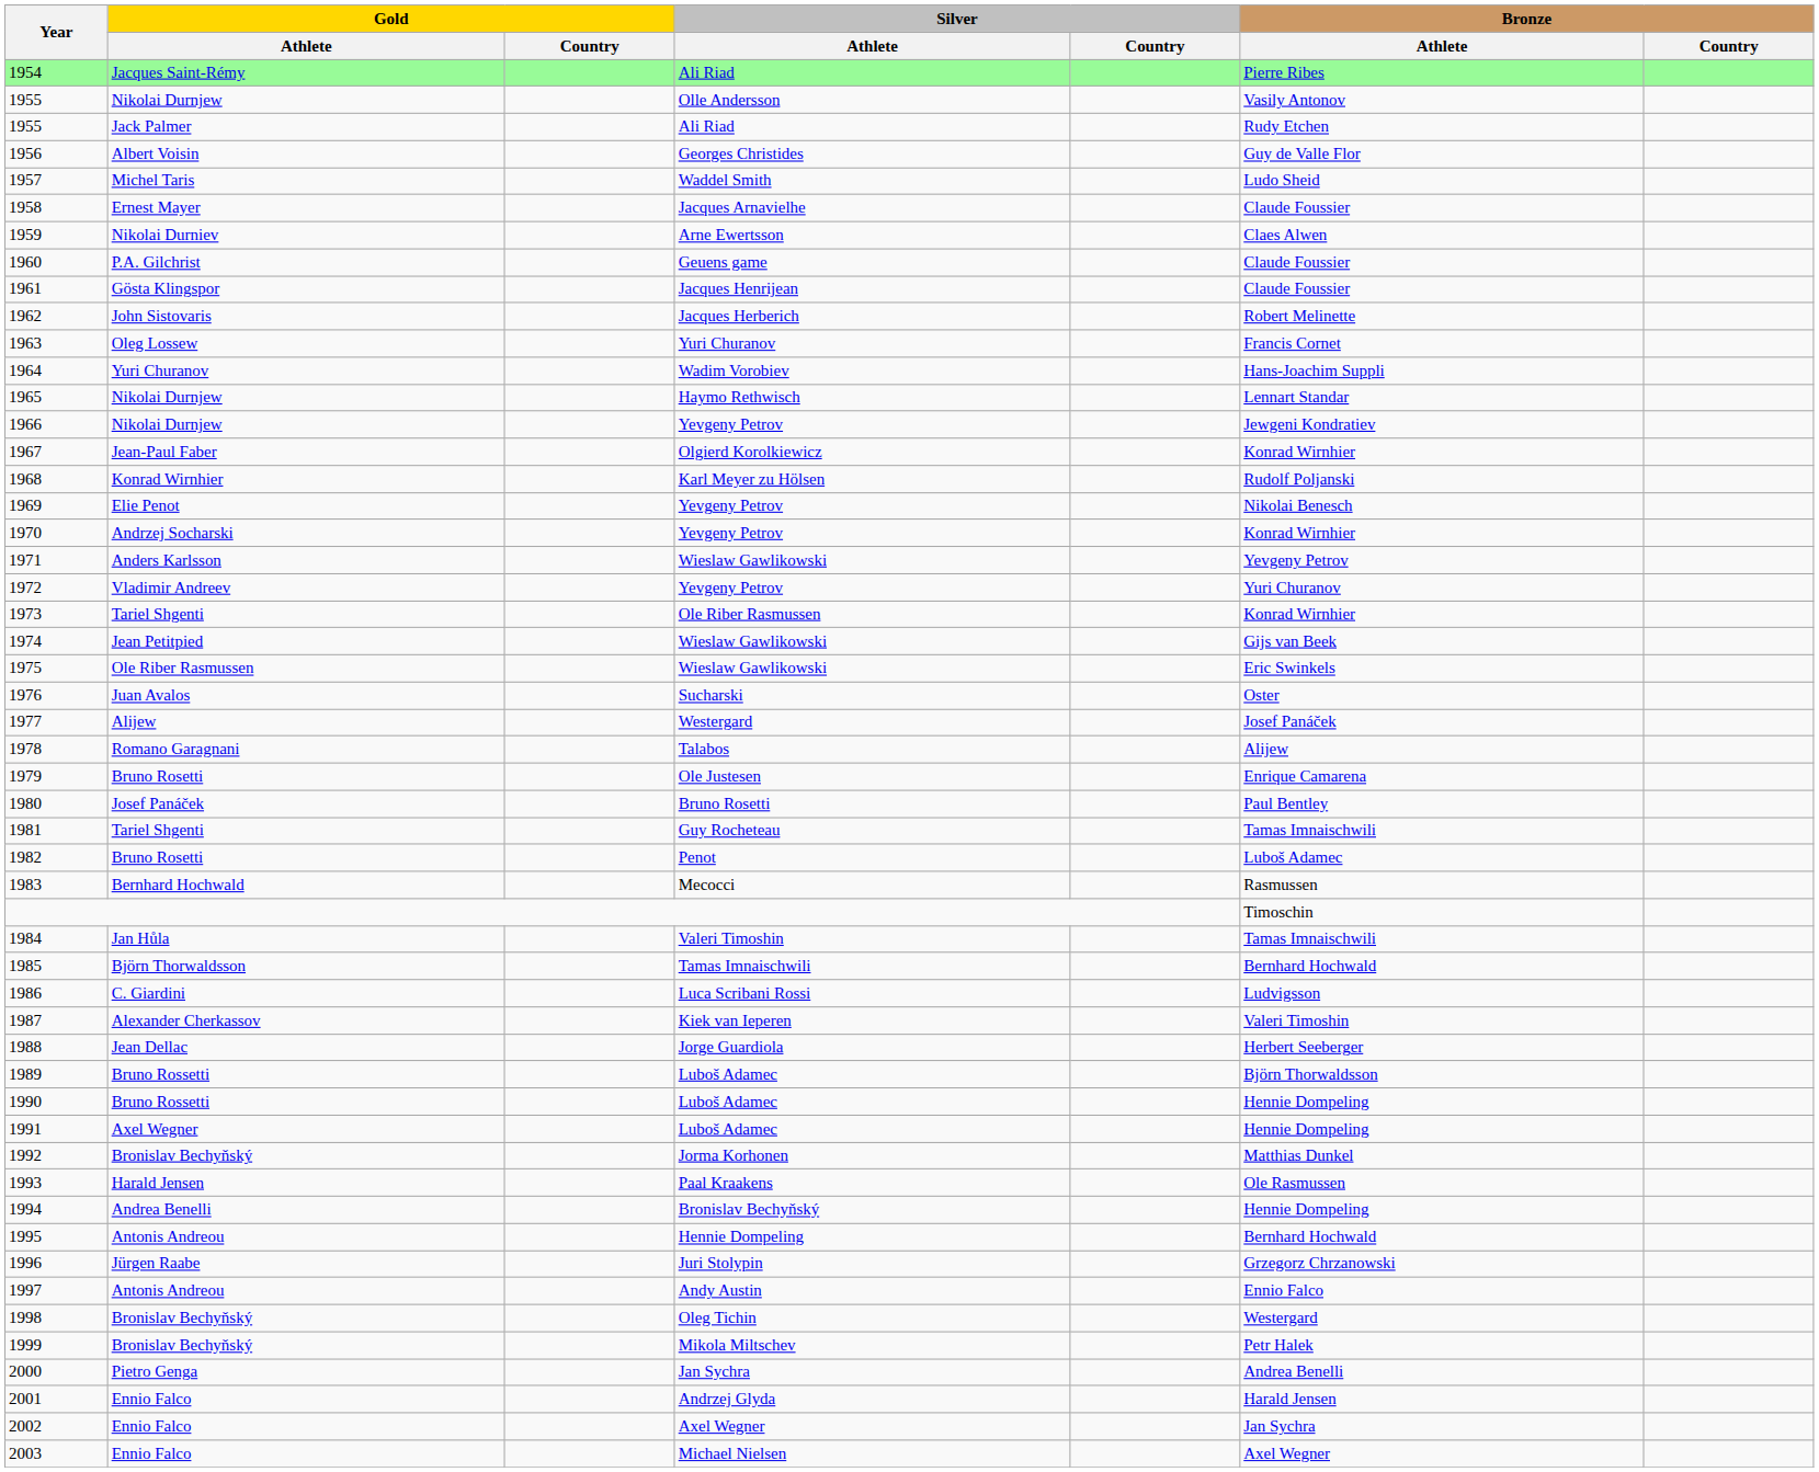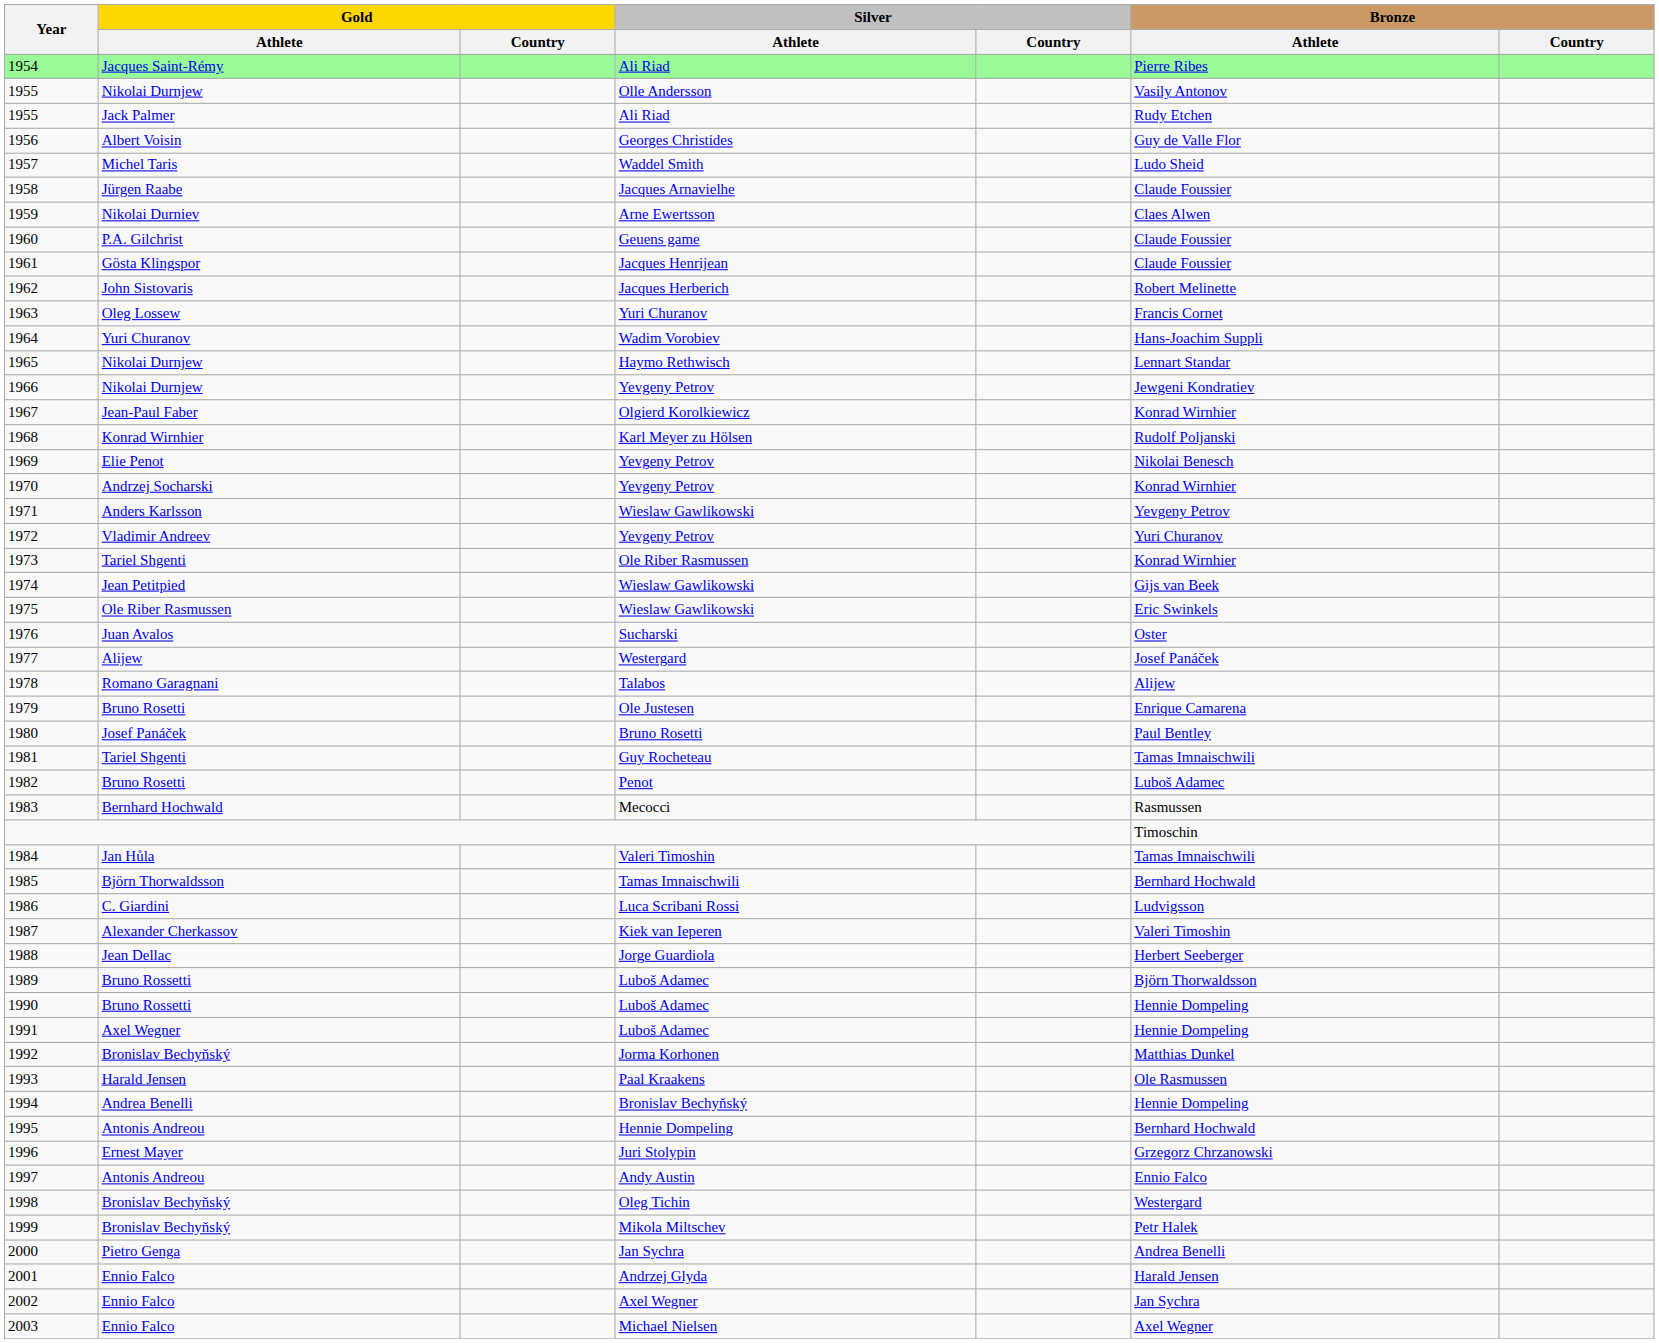 <table class="wikitable" width=80% style="font-size:90%; text-align:left;">
 <tr align=center>
 <th rowspan=2>Year</th>
 <td colspan=2 bgcolor=gold><strong>Gold</strong></td>
 <td colspan=2 bgcolor=silver><strong>Silver</strong></td>
 <td colspan=2 bgcolor=cc9966><strong>Bronze</strong></td>
 </tr>
 <tr>
 <th>Athlete</th>
 <th>Country</th>
 <th>Athlete</th>
 <th>Country</th>
 <th>Athlete</th>
 <th>Country</th>
 </tr>
 <tr bgcolor=palegreen>
 <td>1954</td>
 <td><a href='#'>Jacques Saint-Rémy</a></td>
 <td></td>
 <td><a href='#'>Ali Riad</a></td>
 <td></td>
 <td><a href='#'>Pierre Ribes</a></td>
 <td></td>
 </tr>
 <tr>
 <td>1955</td>
 <td><a href='#'>Nikolai Durnjew</a></td>
 <td></td>
 <td><a href='#'>Olle Andersson</a></td>
 <td></td>
 <td><a href='#'>Vasily Antonov</a></td>
 <td></td>
 </tr>
 <tr>
 <td>1955</td>
 <td><a href='#'>Jack Palmer</a></td>
 <td></td>
 <td><a href='#'>Ali Riad</a></td>
 <td></td>
 <td><a href='#'>Rudy Etchen</a></td>
 <td></td>
 </tr>
 <tr>
 <td>1956</td>
 <td><a href='#'>Albert Voisin</a></td>
 <td></td>
 <td><a href='#'>Georges Christides</a></td>
 <td></td>
 <td><a href='#'>Guy de Valle Flor</a></td>
 <td></td>
 </tr>
 <tr>
 <td>1957</td>
 <td><a href='#'>Michel Taris</a></td>
 <td></td>
 <td><a href='#'>Waddel Smith</a></td>
 <td></td>
 <td><a href='#'>Ludo Sheid</a></td>
 <td></td>
 </tr>
 <tr>
 <td>1958</td>
-<td><a href='#'>Ernest Mayer</a></td>
+<td><a href='#'>Jürgen Raabe</a></td>
 <td></td>
 <td><a href='#'>Jacques Arnavielhe</a></td>
 <td></td>
 <td><a href='#'>Claude Foussier</a></td>
 <td></td>
 </tr>
 <tr>
 <td>1959</td>
 <td><a href='#'>Nikolai Durniev</a></td>
 <td></td>
 <td><a href='#'>Arne Ewertsson</a></td>
 <td></td>
 <td><a href='#'>Claes Alwen</a></td>
 <td></td>
 </tr>
 <tr>
 <td>1960</td>
 <td><a href='#'>P.A. Gilchrist</a></td>
 <td></td>
 <td><a href='#'>Geuens game</a></td>
 <td></td>
 <td><a href='#'>Claude Foussier</a></td>
 <td></td>
 </tr>
 <tr>
 <td>1961</td>
 <td><a href='#'>Gösta Klingspor</a></td>
 <td></td>
 <td><a href='#'>Jacques Henrijean</a></td>
 <td></td>
 <td><a href='#'>Claude Foussier</a></td>
 <td></td>
 </tr>
 <tr>
 <td>1962</td>
 <td><a href='#'>John Sistovaris</a></td>
 <td></td>
 <td><a href='#'>Jacques Herberich</a></td>
 <td></td>
 <td><a href='#'>Robert Melinette</a></td>
 <td></td>
 </tr>
 <tr>
 <td>1963</td>
 <td><a href='#'>Oleg Lossew</a></td>
 <td></td>
 <td><a href='#'>Yuri Churanov</a></td>
 <td></td>
 <td><a href='#'>Francis Cornet</a></td>
 <td></td>
 </tr>
 <tr>
 <td>1964</td>
 <td><a href='#'>Yuri Churanov</a></td>
 <td></td>
 <td><a href='#'>Wadim Vorobiev</a></td>
 <td></td>
 <td><a href='#'>Hans-Joachim Suppli</a></td>
 <td></td>
 </tr>
 <tr>
 <td>1965</td>
 <td><a href='#'>Nikolai Durnjew</a></td>
 <td></td>
 <td><a href='#'>Haymo Rethwisch</a></td>
 <td></td>
 <td><a href='#'>Lennart Standar</a></td>
 <td></td>
 </tr>
 <tr>
 <td>1966</td>
 <td><a href='#'>Nikolai Durnjew</a></td>
 <td></td>
 <td><a href='#'>Yevgeny Petrov</a></td>
 <td></td>
 <td><a href='#'>Jewgeni Kondratiev</a></td>
 <td></td>
 </tr>
 <tr>
 <td>1967</td>
 <td><a href='#'>Jean-Paul Faber</a></td>
 <td></td>
 <td><a href='#'>Olgierd Korolkiewicz</a></td>
 <td></td>
 <td><a href='#'>Konrad Wirnhier</a></td>
 <td></td>
 </tr>
 <tr>
 <td>1968</td>
 <td><a href='#'>Konrad Wirnhier</a></td>
 <td></td>
 <td><a href='#'>Karl Meyer zu Hölsen</a></td>
 <td></td>
 <td><a href='#'>Rudolf Poljanski</a></td>
 <td></td>
 </tr>
 <tr>
 <td>1969</td>
 <td><a href='#'>Elie Penot</a></td>
 <td></td>
 <td><a href='#'>Yevgeny Petrov</a></td>
 <td></td>
 <td><a href='#'>Nikolai Benesch</a></td>
 <td></td>
 </tr>
 <tr>
 <td>1970</td>
 <td><a href='#'>Andrzej Socharski</a></td>
 <td></td>
 <td><a href='#'>Yevgeny Petrov</a></td>
 <td></td>
 <td><a href='#'>Konrad Wirnhier</a></td>
 <td></td>
 </tr>
 <tr>
 <td>1971</td>
 <td><a href='#'>Anders Karlsson</a></td>
 <td></td>
 <td><a href='#'>Wieslaw Gawlikowski</a></td>
 <td></td>
 <td><a href='#'>Yevgeny Petrov</a></td>
 <td></td>
 </tr>
 <tr>
 <td>1972</td>
 <td><a href='#'>Vladimir Andreev</a></td>
 <td></td>
 <td><a href='#'>Yevgeny Petrov</a></td>
 <td></td>
 <td><a href='#'>Yuri Churanov</a></td>
 <td></td>
 </tr>
 <tr>
 <td>1973</td>
 <td><a href='#'>Tariel Shgenti</a></td>
 <td></td>
 <td><a href='#'>Ole Riber Rasmussen</a></td>
 <td></td>
 <td><a href='#'>Konrad Wirnhier</a></td>
 <td></td>
 </tr>
 <tr>
 <td>1974</td>
 <td><a href='#'>Jean Petitpied</a></td>
 <td></td>
 <td><a href='#'>Wieslaw Gawlikowski</a></td>
 <td></td>
 <td><a href='#'>Gijs van Beek</a></td>
 <td></td>
 </tr>
 <tr>
 <td>1975</td>
 <td><a href='#'>Ole Riber Rasmussen</a></td>
 <td></td>
 <td><a href='#'>Wieslaw Gawlikowski</a></td>
 <td></td>
 <td><a href='#'>Eric Swinkels</a></td>
 <td></td>
 </tr>
 <tr>
 <td>1976</td>
 <td><a href='#'>Juan Avalos</a></td>
 <td></td>
 <td><a href='#'>Sucharski</a></td>
 <td></td>
 <td><a href='#'>Oster</a></td>
 <td></td>
 </tr>
 <tr>
 <td>1977</td>
 <td><a href='#'>Alijew</a></td>
 <td></td>
 <td><a href='#'>Westergard</a></td>
 <td></td>
 <td><a href='#'>Josef Panáček</a></td>
 <td></td>
 </tr>
 <tr>
 <td>1978</td>
 <td><a href='#'>Romano Garagnani</a></td>
 <td></td>
 <td><a href='#'>Talabos</a></td>
 <td></td>
 <td><a href='#'>Alijew</a></td>
 <td></td>
 </tr>
 <tr>
 <td>1979</td>
 <td><a href='#'>Bruno Rosetti</a></td>
 <td></td>
 <td><a href='#'>Ole Justesen</a></td>
 <td></td>
 <td><a href='#'>Enrique Camarena</a></td>
 <td></td>
 </tr>
 <tr>
 <td>1980</td>
 <td><a href='#'>Josef Panáček</a></td>
 <td></td>
 <td><a href='#'>Bruno Rosetti</a></td>
 <td></td>
 <td><a href='#'>Paul Bentley</a></td>
 <td></td>
 </tr>
 <tr>
 <td>1981</td>
 <td><a href='#'>Tariel Shgenti</a></td>
 <td></td>
 <td><a href='#'>Guy Rocheteau</a></td>
 <td></td>
 <td><a href='#'>Tamas Imnaischwili</a></td>
 <td></td>
 </tr>
 <tr>
 <td>1982</td>
 <td><a href='#'>Bruno Rosetti</a></td>
 <td></td>
 <td><a href='#'>Penot</a></td>
 <td></td>
 <td><a href='#'>Luboš Adamec</a></td>
 <td></td>
 </tr>
 <tr>
 <td>1983</td>
 <td><a href='#'>Bernhard Hochwald</a></td>
 <td></td>
 <td>Mecocci</td>
 <td></td>
 <td>Rasmussen</td>
 <td></td>
 </tr>
 <tr>
 <td colspan=5></td>
 <td>Timoschin</td>
 <td></td>
 </tr>
 <tr>
 <td>1984</td>
 <td><a href='#'>Jan Hůla</a></td>
 <td></td>
 <td><a href='#'>Valeri Timoshin</a></td>
 <td></td>
 <td><a href='#'>Tamas Imnaischwili</a></td>
 <td></td>
 </tr>
 <tr>
 <td>1985</td>
 <td><a href='#'>Björn Thorwaldsson</a></td>
 <td></td>
 <td><a href='#'>Tamas Imnaischwili</a></td>
 <td></td>
 <td><a href='#'>Bernhard Hochwald</a></td>
 <td></td>
 </tr>
 <tr>
 <td>1986</td>
 <td><a href='#'>C. Giardini</a></td>
 <td></td>
 <td><a href='#'>Luca Scribani Rossi</a></td>
 <td></td>
 <td><a href='#'>Ludvigsson</a></td>
 <td></td>
 </tr>
 <tr>
 <td>1987</td>
 <td><a href='#'>Alexander Cherkassov</a></td>
 <td></td>
 <td><a href='#'>Kiek van Ieperen</a></td>
 <td></td>
 <td><a href='#'>Valeri Timoshin</a></td>
 <td></td>
 </tr>
 <tr>
 <td>1988</td>
 <td><a href='#'>Jean Dellac</a></td>
 <td></td>
 <td><a href='#'>Jorge Guardiola</a></td>
 <td></td>
 <td><a href='#'>Herbert Seeberger</a></td>
 <td></td>
 </tr>
 <tr>
 <td>1989</td>
 <td><a href='#'>Bruno Rossetti</a></td>
 <td></td>
 <td><a href='#'>Luboš Adamec</a></td>
 <td></td>
 <td><a href='#'>Björn Thorwaldsson</a></td>
 <td></td>
 </tr>
 <tr>
 <td>1990</td>
 <td><a href='#'>Bruno Rossetti</a></td>
 <td></td>
 <td><a href='#'>Luboš Adamec</a></td>
 <td></td>
 <td><a href='#'>Hennie Dompeling</a></td>
 <td></td>
 </tr>
 <tr>
 <td>1991</td>
 <td><a href='#'>Axel Wegner</a></td>
 <td></td>
 <td><a href='#'>Luboš Adamec</a></td>
 <td></td>
 <td><a href='#'>Hennie Dompeling</a></td>
 <td></td>
 </tr>
 <tr>
 <td>1992</td>
 <td><a href='#'>Bronislav Bechyňský</a></td>
 <td></td>
 <td><a href='#'>Jorma Korhonen</a></td>
 <td></td>
 <td><a href='#'>Matthias Dunkel</a></td>
 <td></td>
 </tr>
 <tr>
 <td>1993</td>
 <td><a href='#'>Harald Jensen</a></td>
 <td></td>
 <td><a href='#'>Paal Kraakens</a></td>
 <td></td>
 <td><a href='#'>Ole Rasmussen</a></td>
 <td></td>
 </tr>
 <tr>
 <td>1994</td>
 <td><a href='#'>Andrea Benelli</a></td>
 <td></td>
 <td><a href='#'>Bronislav Bechyňský</a></td>
 <td></td>
 <td><a href='#'>Hennie Dompeling</a></td>
 <td></td>
 </tr>
 <tr>
 <td>1995</td>
 <td><a href='#'>Antonis Andreou</a></td>
 <td></td>
 <td><a href='#'>Hennie Dompeling</a></td>
 <td></td>
 <td><a href='#'>Bernhard Hochwald</a></td>
 <td></td>
 </tr>
 <tr>
 <td>1996</td>
-<td><a href='#'>Jürgen Raabe</a></td>
+<td><a href='#'>Ernest Mayer</a></td>
 <td></td>
 <td><a href='#'>Juri Stolypin</a></td>
 <td></td>
 <td><a href='#'>Grzegorz Chrzanowski</a></td>
 <td></td>
 </tr>
 <tr>
 <td>1997</td>
 <td><a href='#'>Antonis Andreou</a></td>
 <td></td>
 <td><a href='#'>Andy Austin</a></td>
 <td></td>
 <td><a href='#'>Ennio Falco</a></td>
 <td></td>
 </tr>
 <tr>
 <td>1998</td>
 <td><a href='#'>Bronislav Bechyňský</a></td>
 <td></td>
 <td><a href='#'>Oleg Tichin</a></td>
 <td></td>
 <td><a href='#'>Westergard</a></td>
 <td></td>
 </tr>
 <tr>
 <td>1999</td>
 <td><a href='#'>Bronislav Bechyňský</a></td>
 <td></td>
 <td><a href='#'>Mikola Miltschev</a></td>
 <td></td>
 <td><a href='#'>Petr Halek</a></td>
 <td></td>
 </tr>
 <tr>
 <td>2000</td>
 <td><a href='#'>Pietro Genga</a></td>
 <td></td>
 <td><a href='#'>Jan Sychra</a></td>
 <td></td>
 <td><a href='#'>Andrea Benelli</a></td>
 <td></td>
 </tr>
 <tr>
 <td>2001</td>
 <td><a href='#'>Ennio Falco</a></td>
 <td></td>
 <td><a href='#'>Andrzej Glyda</a></td>
 <td></td>
 <td><a href='#'>Harald Jensen</a></td>
 <td></td>
 </tr>
 <tr>
 <td>2002</td>
 <td><a href='#'>Ennio Falco</a></td>
 <td></td>
 <td><a href='#'>Axel Wegner</a></td>
 <td></td>
 <td><a href='#'>Jan Sychra</a></td>
 <td></td>
 </tr>
 <tr>
 <td>2003</td>
 <td><a href='#'>Ennio Falco</a></td>
 <td></td>
 <td><a href='#'>Michael Nielsen</a></td>
 <td></td>
 <td><a href='#'>Axel Wegner</a></td>
 <td></td>
 </tr>
 </table>
